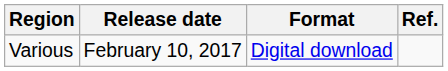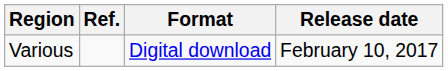 <table class="wikitable">
 <tr>
 <th>Region</th>
+<th>Ref.</th>
+<th>Format</th>
 <th>Release date</th>
-<th>Format</th>
-<th>Ref.</th>
 </tr>
 <tr>
 <td>Various</td>
+<td></td>
+<td><a href='#'>Digital download</a></td>
 <td>February 10, 2017</td>
-<td><a href='#'>Digital download</a></td>
-<td></td>
 </tr>
 </table>
